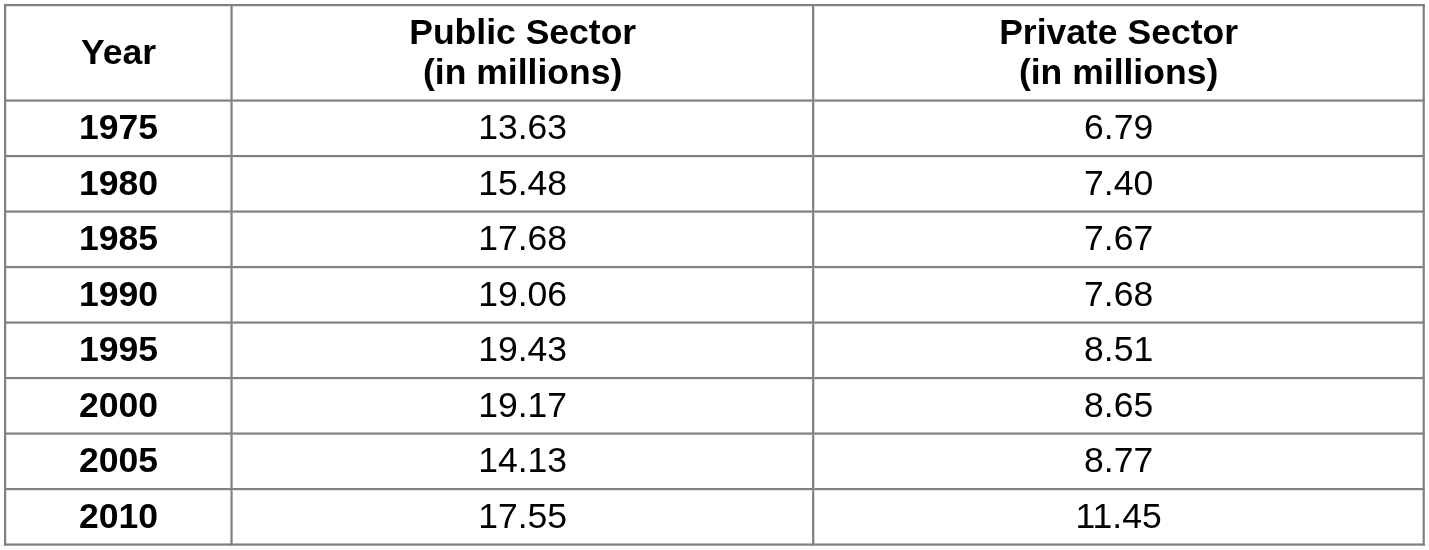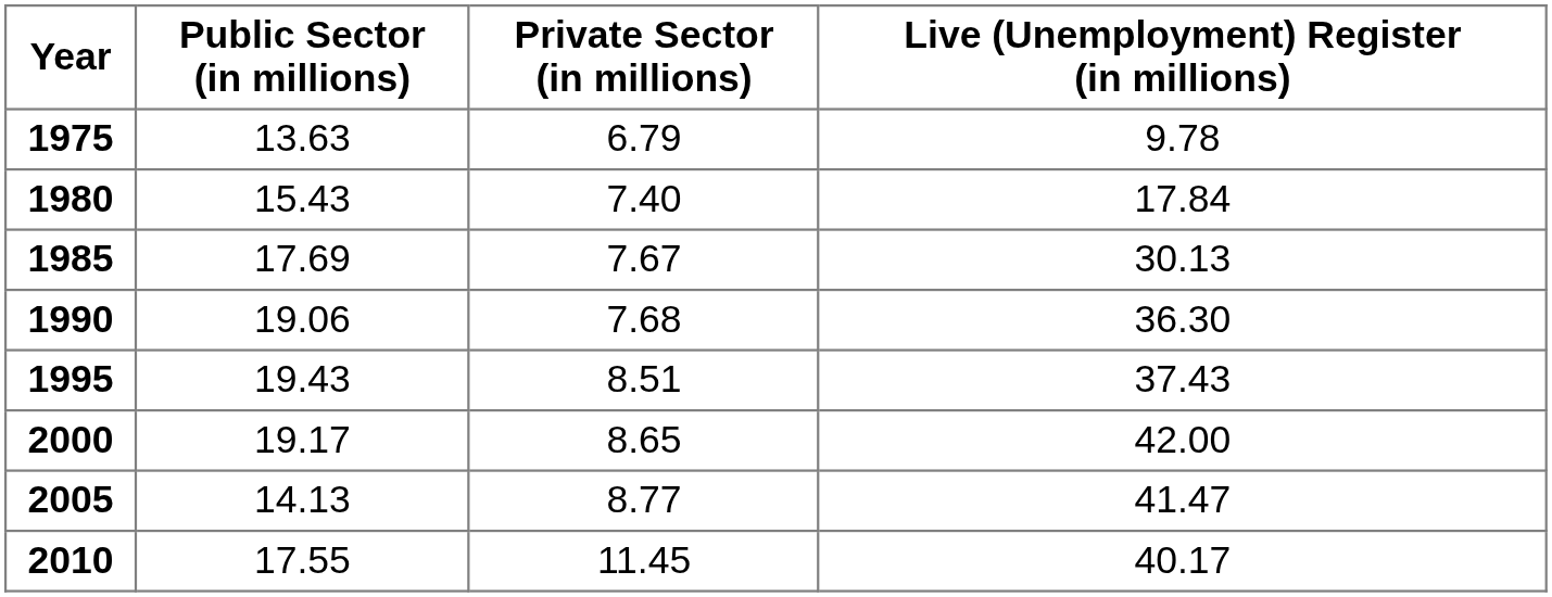 <table class="toccolours sortable" border="1" cellpadding="3" style="border-collapse:collapse; width:40em">
 <tr>
 <th>Year</th>
 <th>Public Sector<br>(in millions)</th>
 <th>Private Sector<br>(in millions)</th>
+<th>Live (Unemployment) Register<br>(in millions)</th>
 </tr>
 <tr style="text-align:center;">
 <td><strong>1975</strong></td>
 <td style="text-align:center;">13.63</td>
 <td style="text-align:center;">6.79</td>
+<td style="text-align:center;">9.78</td>
 </tr>
 <tr style="text-align:center;">
 <td><strong>1980</strong></td>
-<td style="text-align:center;">15.48</td>
+<td style="text-align:center;">15.43</td>
 <td style="text-align:center;">7.40</td>
+<td style="text-align:center;">17.84</td>
 </tr>
 <tr style="text-align:center;">
 <td><strong>1985</strong></td>
-<td style="text-align:center;">17.68</td>
+<td style="text-align:center;">17.69</td>
 <td style="text-align:center;">7.67</td>
+<td style="text-align:center;">30.13</td>
 </tr>
 <tr style="text-align:center;">
 <td><strong>1990</strong></td>
 <td style="text-align:center;">19.06</td>
 <td style="text-align:center;">7.68</td>
+<td style="text-align:center;">36.30</td>
 </tr>
 <tr style="text-align:center;">
 <td><strong>1995</strong></td>
 <td style="text-align:center;">19.43</td>
 <td style="text-align:center;">8.51</td>
+<td style="text-align:center;">37.43</td>
 </tr>
 <tr style="text-align:center;">
 <td><strong>2000</strong></td>
 <td style="text-align:center;">19.17</td>
 <td style="text-align:center;">8.65</td>
+<td style="text-align:center;">42.00</td>
 </tr>
 <tr style="text-align:center;">
 <td><strong>2005</strong></td>
 <td style="text-align:center;">14.13</td>
 <td style="text-align:center;">8.77</td>
+<td style="text-align:center;">41.47</td>
 </tr>
 <tr style="text-align:center;">
 <td><strong>2010</strong></td>
 <td style="text-align:center;">17.55</td>
 <td style="text-align:center;">11.45</td>
+<td style="text-align:center;">40.17</td>
 </tr>
 </table>
